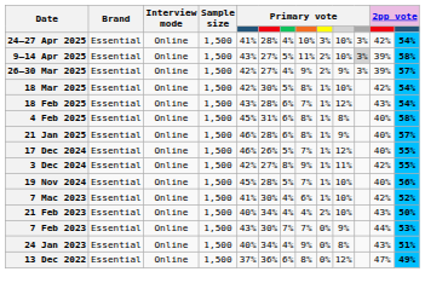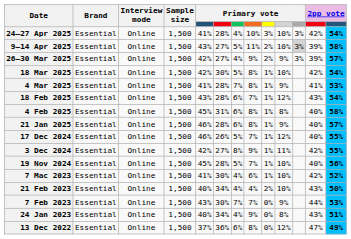 <table class="wikitable sortable mw-collapsible nowrap tpl-blanktable" style="text-align:center;font-size:90%">
 <tr>
 <th rowspan=2>Date</th>
 <th rowspan=2>Brand</th>
 <th rowspan=2 class=unsortable>Interview<br>mode</th>
 <th rowspan=2 class=unsortable>Sample<br>size</th>
 <th colspan="7">Primary vote</th>
 <th colspan=2 class=unsortable style=background:#ebbce3><a href='#'>2pp vote</a></th>
 </tr>
 <tr>
 <th class="unsortable" style=background:#225479></th>
 <th class="unsortable" style="background:#F00011"></th>
 <th class=unsortable style=background:#10C25B></th>
 <th class=unsortable style=background:#f36c21></th>
 <th class=unsortable style=background:yellow></th>
 <th class=unsortable style=background:lightgray></th>
 <th class=unsortable style=background:darkgrey></th>
 <th class="unsortable" style="background:#F00011"></th>
 <th class="unsortable" style=background:#225479></th>
 </tr>
 <tr>
 <th style=text-align:right>24–27 Apr 2025</th>
 <td style=text-align:left>Essential</td>
 <td>Online</td>
 <td>1,500</td>
 <td>41%</td>
 <td>28%</td>
 <td>4%</td>
 <td>10%</td>
 <td>3%</td>
 <td>10%</td>
 <td>3%</td>
 <td>42%</td>
 <th style=background:#00bfff>54%</th>
 </tr>
 <tr>
 <th style=text-align:right>9–14 Apr 2025</th>
 <td style=text-align:left>Essential</td>
 <td>Online</td>
 <td>1,500</td>
 <td>43%</td>
 <td>27%</td>
 <td>5%</td>
 <td>11%</td>
 <td>2%</td>
 <td>10%</td>
 <td style="background: lightgrey;">3%</td>
 <td>39%</td>
 <th style=background:#00bfff>58%</th>
 </tr>
 <tr>
 <th style=text-align:right>26–30 Mar 2025</th>
 <td style=text-align:left>Essential</td>
 <td>Online</td>
 <td>1,500</td>
 <td>42%</td>
 <td>27%</td>
 <td>4%</td>
 <td>9%</td>
 <td>2%</td>
 <td>9%</td>
 <td>3%</td>
 <td>39%</td>
 <th style=background:#00bfff>57%</th>
 </tr>
 <tr>
 <th style=text-align:right>18 Mar 2025</th>
 <td style=text-align:left>Essential</td>
 <td>Online</td>
 <td>1,500</td>
 <td>42%</td>
 <td>30%</td>
 <td>5%</td>
 <td>8%</td>
 <td>1%</td>
 <td>10%</td>
 <td></td>
 <td>42%</td>
 <th style=background:#00bfff>54%</th>
+</tr>
+<tr>
+<th style=text-align:right>4 Mar 2025</th>
+<td style=text-align:left>Essential</td>
+<td>Online</td>
+<td>1,500</td>
+<td>41%</td>
+<td>28%</td>
+<td>7%</td>
+<td>8%</td>
+<td>1%</td>
+<td>9%</td>
+<td></td>
+<td>41%</td>
+<th style=background:#00bfff>53%</th>
 </tr>
 <tr>
 <th style=text-align:right>18 Feb 2025</th>
 <td style=text-align:left>Essential</td>
 <td>Online</td>
 <td>1,500</td>
 <td>43%</td>
 <td>28%</td>
 <td>6%</td>
 <td>7%</td>
 <td>1%</td>
 <td>12%</td>
 <td></td>
 <td>43%</td>
 <th style=background:#00bfff>54%</th>
 </tr>
 <tr>
 <th style=text-align:right>4 Feb 2025</th>
 <td style=text-align:left>Essential</td>
 <td>Online</td>
 <td>1,500</td>
 <td>45%</td>
 <td>31%</td>
 <td>6%</td>
 <td>8%</td>
 <td>1%</td>
 <td>8%</td>
 <td></td>
 <td>40%</td>
 <th style=background:#00bfff>58%</th>
 </tr>
 <tr>
 <th style=text-align:right>21 Jan 2025</th>
 <td style=text-align:left>Essential</td>
 <td>Online</td>
 <td>1,500</td>
 <td>46%</td>
 <td>28%</td>
 <td>6%</td>
 <td>8%</td>
 <td>1%</td>
 <td>9%</td>
 <td></td>
 <td>40%</td>
 <th style=background:#00bfff>57%</th>
 </tr>
 <tr>
 <th style=text-align:right>17 Dec 2024</th>
 <td style=text-align:left>Essential</td>
 <td>Online</td>
 <td>1,500</td>
 <td>46%</td>
 <td>26%</td>
 <td>5%</td>
 <td>7%</td>
 <td>1%</td>
 <td>12%</td>
 <td></td>
 <td>40%</td>
 <th style=background:#00bfff>55%</th>
 </tr>
 <tr>
 <th style=text-align:right>3 Dec 2024</th>
 <td style=text-align:left>Essential</td>
 <td>Online</td>
 <td>1,500</td>
 <td>42%</td>
 <td>27%</td>
 <td>8%</td>
 <td>9%</td>
 <td>1%</td>
 <td>11%</td>
 <td></td>
 <td>42%</td>
 <th style=background:#00bfff>55%</th>
 </tr>
 <tr>
 <th style=text-align:right>19 Nov 2024</th>
 <td style=text-align:left>Essential</td>
 <td>Online</td>
 <td>1,500</td>
 <td>45%</td>
 <td>28%</td>
 <td>5%</td>
 <td>7%</td>
 <td>1%</td>
 <td>10%</td>
 <td></td>
 <td>40%</td>
 <th style=background:#00bfff>56%</th>
 </tr>
 <tr>
 <th style=text-align:right>7 Mac 2023</th>
 <td style=text-align:left>Essential</td>
 <td>Online</td>
 <td>1,500</td>
 <td>41%</td>
 <td>30%</td>
 <td>4%</td>
 <td>6%</td>
 <td>1%</td>
 <td>10%</td>
 <td></td>
 <td>42%</td>
 <th style=background:#00bfff>52%</th>
 </tr>
 <tr>
 <th style=text-align:right>21 Feb 2023</th>
 <td style=text-align:left>Essential</td>
 <td>Online</td>
 <td>1,500</td>
 <td>40%</td>
 <td>34%</td>
 <td>4%</td>
 <td>4%</td>
 <td>2%</td>
 <td>10%</td>
 <td></td>
 <td>43%</td>
 <th style=background:#00bfff>50%</th>
 </tr>
 <tr>
 <th style=text-align:right>7 Feb 2023</th>
 <td style=text-align:left>Essential</td>
 <td>Online</td>
 <td>1,500</td>
 <td>43%</td>
 <td>30%</td>
 <td>7%</td>
 <td>7%</td>
 <td>0%</td>
 <td>9%</td>
 <td></td>
 <td>44%</td>
 <th style=background:#00bfff>53%</th>
 </tr>
 <tr>
 <th style=text-align:right>24 Jan 2023</th>
 <td style=text-align:left>Essential</td>
 <td>Online</td>
 <td>1,500</td>
 <td>40%</td>
 <td>34%</td>
 <td>4%</td>
 <td>9%</td>
 <td>0%</td>
 <td>8%</td>
 <td></td>
 <td>43%</td>
 <th style=background:#00bfff>51%</th>
 </tr>
 <tr>
 <th style=text-align:right>13 Dec 2022</th>
 <td style=text-align:left>Essential</td>
 <td>Online</td>
 <td>1,500</td>
 <td>37%</td>
 <td>36%</td>
 <td>6%</td>
 <td>8%</td>
 <td>0%</td>
 <td>12%</td>
 <td></td>
 <td>47%</td>
 <th style=background:#00bfff>49%</th>
 </tr>
 </table>
